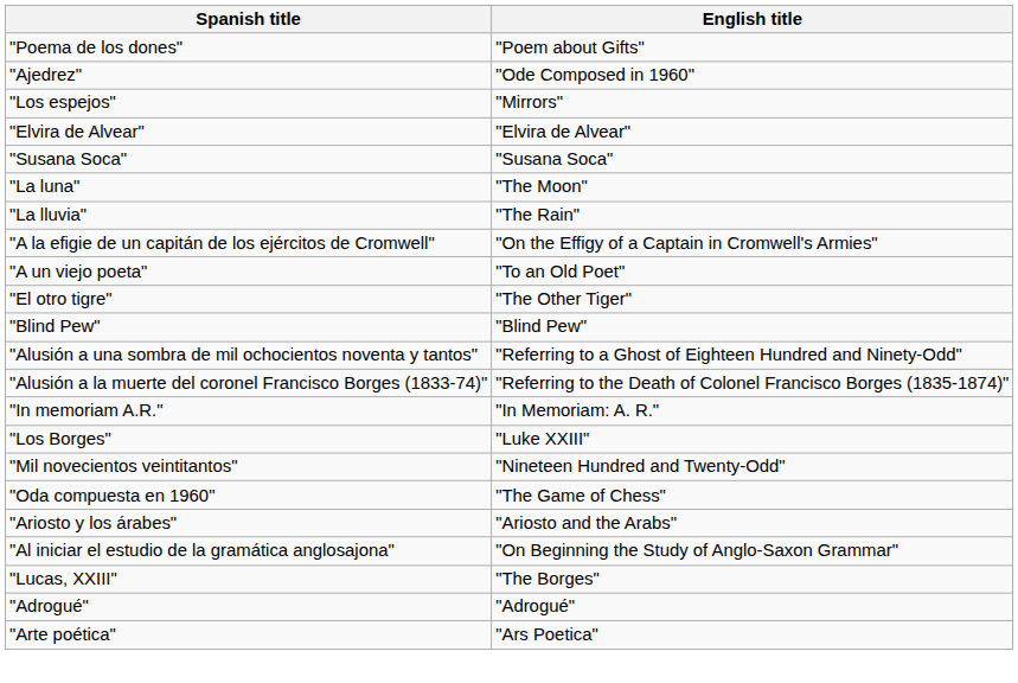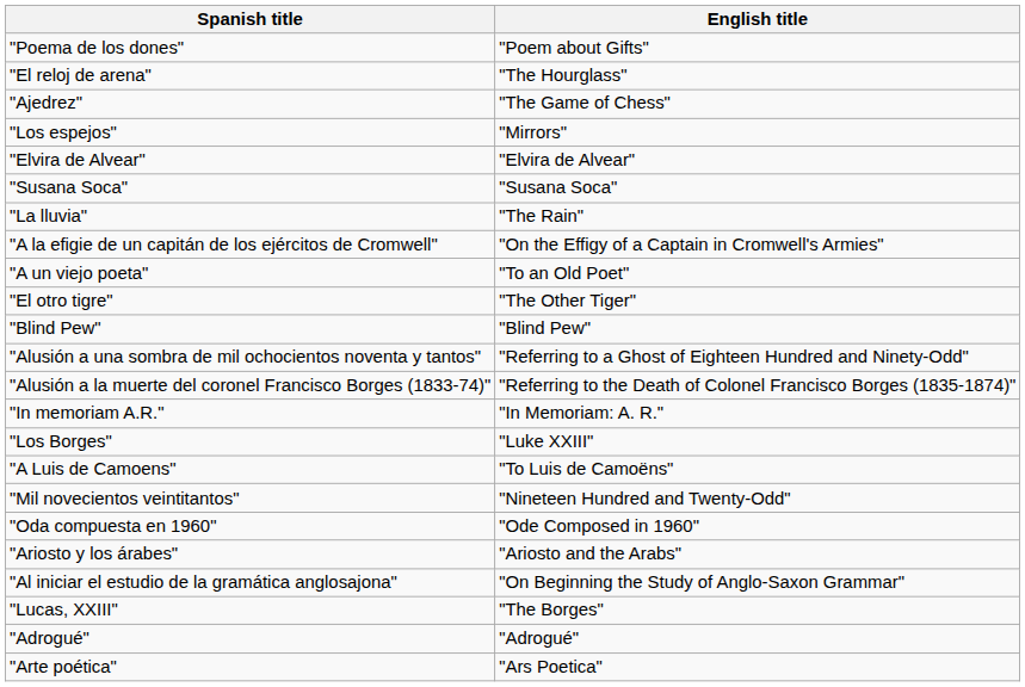 <table class="wikitable">
 <tr>
 <th>Spanish title</th>
 <th>English title</th>
 </tr>
 <tr>
 <td>"Poema de los dones"</td>
 <td>"Poem about Gifts"</td>
 </tr>
 <tr>
+<td>"El reloj de arena"</td>
+<td>"The Hourglass"</td>
+</tr>
+<tr>
 <td>"Ajedrez"</td>
-<td>"Ode Composed in 1960"</td>
+<td>"The Game of Chess"</td>
 </tr>
 <tr>
 <td>"Los espejos"</td>
 <td>"Mirrors"</td>
 </tr>
 <tr>
 <td>"Elvira de Alvear"</td>
 <td>"Elvira de Alvear"</td>
 </tr>
 <tr>
 <td>"Susana Soca"</td>
 <td>"Susana Soca"</td>
-</tr>
-<tr>
-<td>"La luna"</td>
-<td>"The Moon"</td>
 </tr>
 <tr>
 <td>"La lluvia"</td>
 <td>"The Rain"</td>
 </tr>
 <tr>
 <td>"A la efigie de un capitán de los ejércitos de Cromwell"</td>
 <td>"On the Effigy of a Captain in Cromwell's Armies"</td>
 </tr>
 <tr>
 <td>"A un viejo poeta"</td>
 <td>"To an Old Poet"</td>
 </tr>
 <tr>
 <td>"El otro tigre"</td>
 <td>"The Other Tiger"</td>
 </tr>
 <tr>
 <td>"Blind Pew"</td>
 <td>"Blind Pew"</td>
 </tr>
 <tr>
 <td>"Alusión a una sombra de mil ochocientos noventa y tantos"</td>
 <td>"Referring to a Ghost of Eighteen Hundred and Ninety-Odd"</td>
 </tr>
 <tr>
 <td>"Alusión a la muerte del coronel Francisco Borges (1833-74)"</td>
 <td>"Referring to the Death of Colonel Francisco Borges (1835-1874)"</td>
 </tr>
 <tr>
 <td>"In memoriam A.R."</td>
 <td>"In Memoriam: A. R."</td>
 </tr>
 <tr>
 <td>"Los Borges"</td>
 <td>"Luke XXIII"</td>
 </tr>
 <tr>
+<td>"A Luis de Camoens"</td>
+<td>"To Luis de Camoëns"</td>
+</tr>
+<tr>
 <td>"Mil novecientos veintitantos"</td>
 <td>"Nineteen Hundred and Twenty-Odd"</td>
 </tr>
 <tr>
 <td>"Oda compuesta en 1960"</td>
-<td>"The Game of Chess"</td>
+<td>"Ode Composed in 1960"</td>
 </tr>
 <tr>
 <td>"Ariosto y los árabes"</td>
 <td>"Ariosto and the Arabs"</td>
 </tr>
 <tr>
 <td>"Al iniciar el estudio de la gramática anglosajona"</td>
 <td>"On Beginning the Study of Anglo-Saxon Grammar"</td>
 </tr>
 <tr>
 <td>"Lucas, XXIII"</td>
 <td>"The Borges"</td>
 </tr>
 <tr>
 <td>"Adrogué"</td>
 <td>"Adrogué"</td>
 </tr>
 <tr>
 <td>"Arte poética"</td>
 <td>"Ars Poetica"</td>
 </tr>
 </table>
